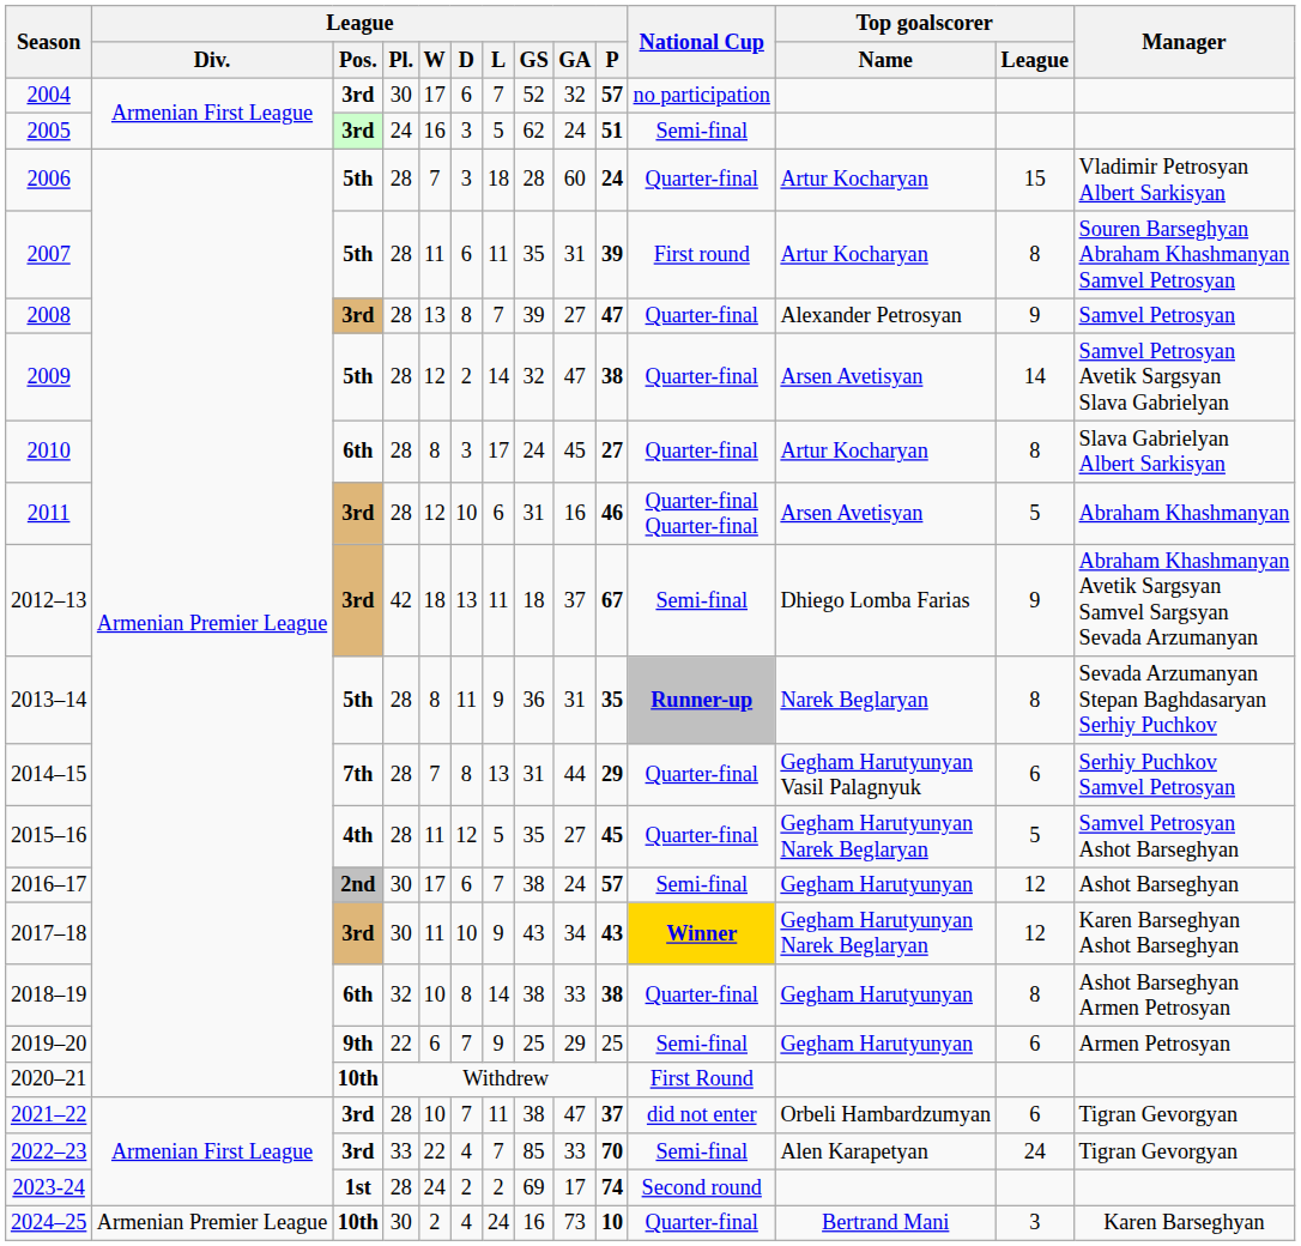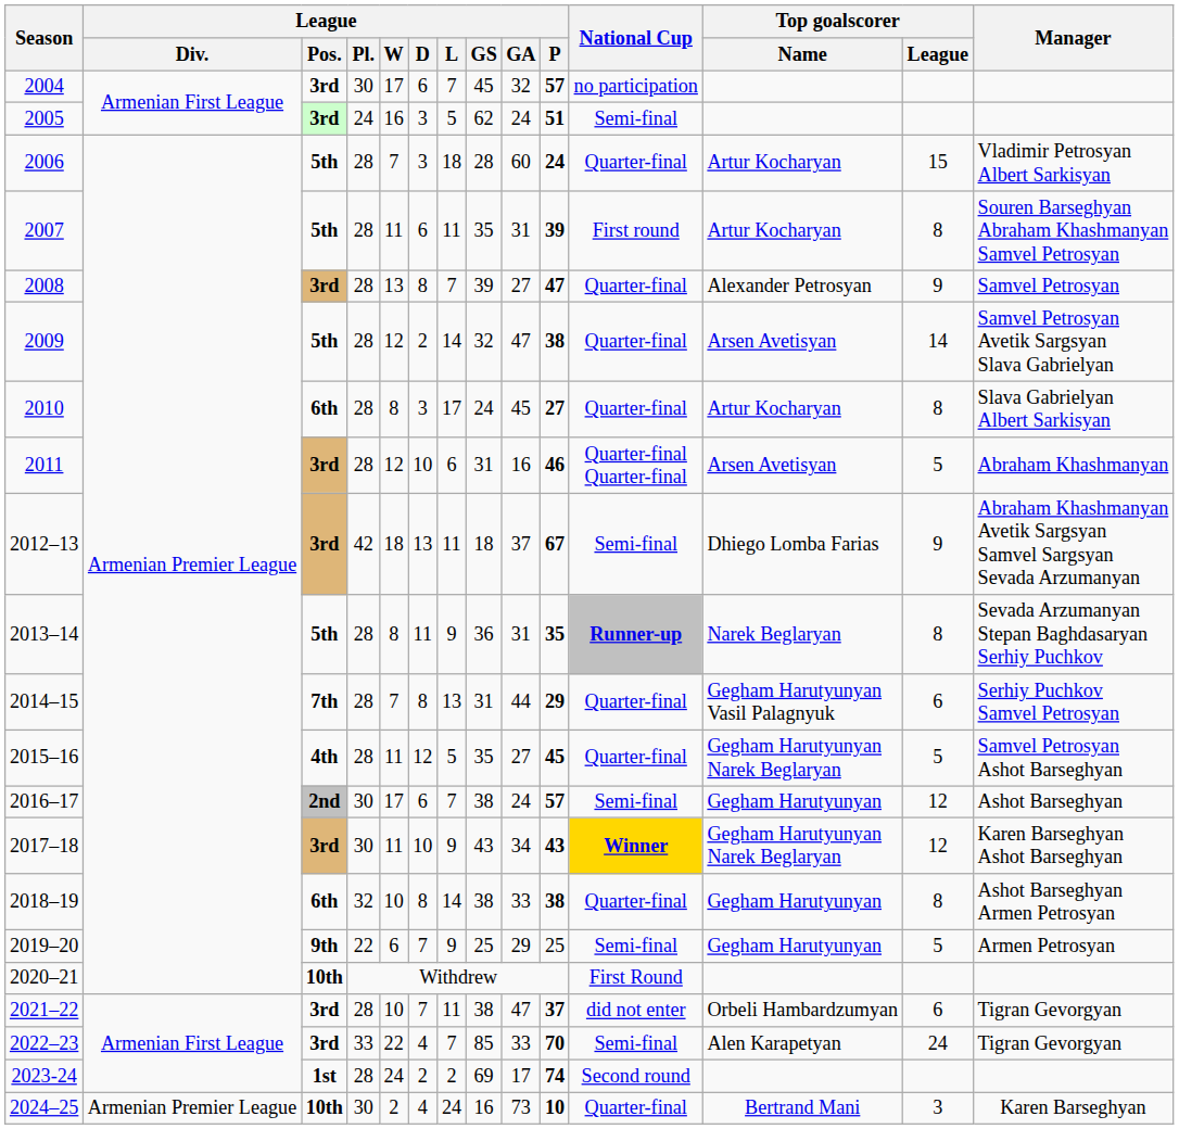 <table class="wikitable mw-collapsible mw-collapsed"  style="font-size:90%; text-align:center;">
 <tr style="background:#efefef;">
 <th rowspan="2">Season</th>
 <th colspan="9">League</th>
 <th rowspan="2"><a href='#'>National Cup</a></th>
 <th colspan="2">Top goalscorer</th>
 <th rowspan="2">Manager</th>
 </tr>
 <tr>
 <th>Div.</th>
 <th>Pos.</th>
 <th>Pl.</th>
 <th>W</th>
 <th>D</th>
 <th>L</th>
 <th>GS</th>
 <th>GA</th>
 <th>P</th>
 <th>Name</th>
 <th>League</th>
 </tr>
 <tr>
 <td align=center><a href='#'>2004</a></td>
 <td rowspan="2" align=center><a href='#'>Armenian First League</a></td>
 <td align=center><strong>3rd</strong></td>
 <td align=center>30</td>
 <td align=center>17</td>
 <td align=center>6</td>
 <td align=center>7</td>
-<td align=center>52</td>
+<td align=center>45</td>
 <td align=center>32</td>
 <td align=center><strong>57</strong></td>
 <td align=center><a href='#'>no participation</a></td>
 <td></td>
 <td></td>
 <td></td>
 </tr>
 <tr>
 <td align=center><a href='#'>2005</a></td>
 <td align=center, style="background:#ccffcc;"><strong>3rd</strong></td>
 <td align=center>24</td>
 <td align=center>16</td>
 <td align=center>3</td>
 <td align=center>5</td>
 <td align=center>62</td>
 <td align=center>24</td>
 <td align=center><strong>51</strong></td>
 <td align=center><a href='#'>Semi-final</a></td>
 <td></td>
 <td></td>
 <td></td>
 </tr>
 <tr>
 <td align=center><a href='#'>2006</a></td>
 <td rowspan="15" align=center><a href='#'>Armenian Premier League</a></td>
 <td align=center><strong>5th</strong></td>
 <td align=center>28</td>
 <td align=center>7</td>
 <td align=center>3</td>
 <td align=center>18</td>
 <td align=center>28</td>
 <td align=center>60</td>
 <td align=center><strong>24</strong></td>
 <td align=center><a href='#'>Quarter-final</a></td>
 <td style="text-align: left;"> <a href='#'>Artur Kocharyan</a></td>
 <td align=center>15</td>
 <td style="text-align: left;"> Vladimir Petrosyan <br>  <a href='#'>Albert Sarkisyan</a></td>
 </tr>
 <tr>
 <td align=center><a href='#'>2007</a></td>
 <td align=center><strong>5th</strong></td>
 <td align=center>28</td>
 <td align=center>11</td>
 <td align=center>6</td>
 <td align=center>11</td>
 <td align=center>35</td>
 <td align=center>31</td>
 <td align=center><strong>39</strong></td>
 <td align=center><a href='#'>First round</a></td>
 <td style="text-align: left;"> <a href='#'>Artur Kocharyan</a></td>
 <td align=center>8</td>
 <td style="text-align: left;"> <a href='#'>Souren Barseghyan</a> <br>  <a href='#'>Abraham Khashmanyan</a> <br>  <a href='#'>Samvel Petrosyan</a></td>
 </tr>
 <tr>
 <td align=center><a href='#'>2008</a></td>
 <td style="text-align:center; background:#deb678;"><strong>3rd</strong></td>
 <td align=center>28</td>
 <td align=center>13</td>
 <td align=center>8</td>
 <td align=center>7</td>
 <td align=center>39</td>
 <td align=center>27</td>
 <td align=center><strong>47</strong></td>
 <td align=center><a href='#'>Quarter-final</a></td>
 <td style="text-align: left;"> Alexander Petrosyan</td>
 <td align=center>9</td>
 <td style="text-align: left;"> <a href='#'>Samvel Petrosyan</a></td>
 </tr>
 <tr>
 <td align=center><a href='#'>2009</a></td>
 <td align=center><strong>5th</strong></td>
 <td align=center>28</td>
 <td align=center>12</td>
 <td align=center>2</td>
 <td align=center>14</td>
 <td align=center>32</td>
 <td align=center>47</td>
 <td align=center><strong>38</strong></td>
 <td align=center><a href='#'>Quarter-final</a></td>
 <td style="text-align: left;"> <a href='#'>Arsen Avetisyan</a></td>
 <td align=center>14</td>
 <td style="text-align: left;"> <a href='#'>Samvel Petrosyan</a> <br>  Avetik Sargsyan <br>  Slava Gabrielyan</td>
 </tr>
 <tr>
 <td align=center><a href='#'>2010</a></td>
 <td align=center><strong>6th</strong></td>
 <td align=center>28</td>
 <td align=center>8</td>
 <td align=center>3</td>
 <td align=center>17</td>
 <td align=center>24</td>
 <td align=center>45</td>
 <td align=center><strong>27</strong></td>
 <td align=center><a href='#'>Quarter-final</a></td>
 <td style="text-align: left;"> <a href='#'>Artur Kocharyan</a></td>
 <td align=center>8</td>
 <td style="text-align: left;"> Slava Gabrielyan <br>  <a href='#'>Albert Sarkisyan</a></td>
 </tr>
 <tr>
 <td align=center><a href='#'>2011</a></td>
 <td style="text-align:center; background:#deb678;"><strong>3rd</strong></td>
 <td align=center>28</td>
 <td align=center>12</td>
 <td align=center>10</td>
 <td align=center>6</td>
 <td align=center>31</td>
 <td align=center>16</td>
 <td align=center><strong>46</strong></td>
 <td align=center><a href='#'>Quarter-final</a> <br> <a href='#'>Quarter-final</a></td>
 <td style="text-align: left;"> <a href='#'>Arsen Avetisyan</a></td>
 <td align=center>5</td>
 <td style="text-align: left;"> <a href='#'>Abraham Khashmanyan</a></td>
 </tr>
 <tr>
 <td align=center>2012–13</td>
 <td style="text-align:center; background:#deb678;"><strong>3rd</strong></td>
 <td align=center>42</td>
 <td align=center>18</td>
 <td align=center>13</td>
 <td align=center>11</td>
 <td align=center>18</td>
 <td align=center>37</td>
 <td align=center><strong>67</strong></td>
 <td align=center><a href='#'>Semi-final</a></td>
 <td style="text-align: left;"> Dhiego Lomba Farias</td>
 <td align=center>9</td>
 <td style="text-align: left;"> <a href='#'>Abraham Khashmanyan</a> <br>  Avetik Sargsyan <br>  Samvel Sargsyan <br>  Sevada Arzumanyan</td>
 </tr>
 <tr>
 <td align=center>2013–14</td>
 <td align=center><strong>5th</strong></td>
 <td align=center>28</td>
 <td align=center>8</td>
 <td align=center>11</td>
 <td align=center>9</td>
 <td align=center>36</td>
 <td align=center>31</td>
 <td align=center><strong>35</strong></td>
 <td style="text-align:center; background:silver;"><strong><a href='#'>Runner-up</a></strong></td>
 <td style="text-align: left;"> <a href='#'>Narek Beglaryan</a></td>
 <td align=center>8</td>
 <td style="text-align: left;"> Sevada Arzumanyan <br>  Stepan Baghdasaryan <br>  <a href='#'>Serhiy Puchkov</a></td>
 </tr>
 <tr>
 <td align=center>2014–15</td>
 <td align=center><strong>7th</strong></td>
 <td align=center>28</td>
 <td align=center>7</td>
 <td align=center>8</td>
 <td align=center>13</td>
 <td align=center>31</td>
 <td align=center>44</td>
 <td align=center><strong>29</strong></td>
 <td align=center><a href='#'>Quarter-final</a></td>
 <td style="text-align: left;"> <a href='#'>Gegham Harutyunyan</a> <br>  Vasil Palagnyuk</td>
 <td align=center>6</td>
 <td style="text-align: left;"> <a href='#'>Serhiy Puchkov</a> <br>  <a href='#'>Samvel Petrosyan</a></td>
 </tr>
 <tr>
 <td align=center>2015–16</td>
 <td align=center><strong>4th</strong></td>
 <td align=center>28</td>
 <td align=center>11</td>
 <td align=center>12</td>
 <td align=center>5</td>
 <td align=center>35</td>
 <td align=center>27</td>
 <td align=center><strong>45</strong></td>
 <td align=center><a href='#'>Quarter-final</a></td>
 <td style="text-align: left;"> <a href='#'>Gegham Harutyunyan</a> <br>  <a href='#'>Narek Beglaryan</a></td>
 <td align=center>5</td>
 <td style="text-align: left;"> <a href='#'>Samvel Petrosyan</a> <br>  Ashot Barseghyan</td>
 </tr>
 <tr>
 <td align=center>2016–17</td>
 <td style="text-align:center; background:silver;"><strong>2nd</strong></td>
 <td align=center>30</td>
 <td align=center>17</td>
 <td align=center>6</td>
 <td align=center>7</td>
 <td align=center>38</td>
 <td align=center>24</td>
 <td align=center><strong>57</strong></td>
 <td align=center><a href='#'>Semi-final</a></td>
 <td style="text-align: left;"> <a href='#'>Gegham Harutyunyan</a></td>
 <td align=center>12</td>
 <td style="text-align: left;"> Ashot Barseghyan</td>
 </tr>
 <tr>
 <td align=center>2017–18</td>
 <td style="text-align:center; background:#deb678;"><strong>3rd</strong></td>
 <td align=center>30</td>
 <td align=center>11</td>
 <td align=center>10</td>
 <td align=center>9</td>
 <td align=center>43</td>
 <td align=center>34</td>
 <td align=center><strong>43</strong></td>
 <td style="text-align:center; background:gold;"><strong><a href='#'>Winner</a></strong></td>
 <td style="text-align: left;"> <a href='#'>Gegham Harutyunyan</a> <br>  <a href='#'>Narek Beglaryan</a></td>
 <td align=center>12</td>
 <td style="text-align: left;"> Karen Barseghyan <br>  Ashot Barseghyan</td>
 </tr>
 <tr>
 <td align=center>2018–19</td>
 <td align=center><strong>6th</strong></td>
 <td align=center>32</td>
 <td align=center>10</td>
 <td align=center>8</td>
 <td align=center>14</td>
 <td align=center>38</td>
 <td align=center>33</td>
 <td align=center><strong>38</strong></td>
 <td style="text-align:center;"><a href='#'>Quarter-final</a></td>
 <td style="text-align: left;"> <a href='#'>Gegham Harutyunyan</a></td>
 <td align=center>8</td>
 <td style="text-align: left;"> Ashot Barseghyan <br>  Armen Petrosyan</td>
 </tr>
 <tr>
 <td align=center>2019–20</td>
 <td align=center><strong>9th</strong></td>
 <td align=center>22</td>
 <td align=center>6</td>
 <td align=center>7</td>
 <td align=center>9</td>
 <td align=center>25</td>
 <td align=center>29</td>
 <td align=center>25</td>
 <td style="text-align:center;"><a href='#'>Semi-final</a></td>
 <td style="text-align: left;"> <a href='#'>Gegham Harutyunyan</a></td>
-<td align=center>6</td>
+<td align=center>5</td>
 <td style="text-align: left;"> Armen Petrosyan</td>
 </tr>
 <tr>
 <td align=center>2020–21</td>
 <td align=center><strong>10th</strong></td>
 <td colspan="7" align=center>Withdrew</td>
 <td style="text-align:center;"><a href='#'>First Round</a></td>
 <td style="text-align: left;"></td>
 <td align=center></td>
 <td style="text-align: left;"></td>
 </tr>
 <tr>
 <td align=center><a href='#'>2021–22</a></td>
 <td rowspan="3" align=center><a href='#'>Armenian First League</a></td>
 <td align=center><strong>3rd</strong></td>
 <td align=center>28</td>
 <td align=center>10</td>
 <td align=center>7</td>
 <td align=center>11</td>
 <td align=center>38</td>
 <td align=center>47</td>
 <td align=center><strong>37</strong></td>
 <td style="text-align:center;"><a href='#'>did not enter</a></td>
 <td style="text-align: left;"> Orbeli Hambardzumyan</td>
 <td align=center>6</td>
 <td style="text-align: left;"> Tigran Gevorgyan</td>
 </tr>
 <tr>
 <td align=center><a href='#'>2022–23</a></td>
 <td align=center><strong>3rd</strong></td>
 <td align=center>33</td>
 <td align=center>22</td>
 <td align=center>4</td>
 <td align=center>7</td>
 <td align=center>85</td>
 <td align=center>33</td>
 <td align=center><strong>70</strong></td>
 <td style="text-align:center;"><a href='#'>Semi-final</a></td>
 <td style="text-align: left;"> Alen Karapetyan</td>
 <td align=center>24</td>
 <td style="text-align: left;"> Tigran Gevorgyan</td>
 </tr>
 <tr>
 <td align=center><a href='#'>2023-24</a></td>
 <td align=center; background:yellow;><strong>1st</strong></td>
 <td align=center>28</td>
 <td align=center>24</td>
 <td align=center>2</td>
 <td align=center>2</td>
 <td align=center>69</td>
 <td align=center>17</td>
 <td align=center><strong>74</strong></td>
 <td align=center><a href='#'>Second round</a></td>
 <td></td>
 <td></td>
 <td></td>
 </tr>
 <tr>
 <td align=center><a href='#'>2024–25</a></td>
 <td align=center>Armenian Premier League</td>
 <td align=center; background:pink;><strong>10th</strong></td>
 <td align=center>30</td>
 <td align=center>2</td>
 <td align=center>4</td>
 <td align=center>24</td>
 <td align=center>16</td>
 <td align=center>73</td>
 <td align=center><strong>10</strong></td>
 <td align=center><a href='#'>Quarter-final</a></td>
 <td> <a href='#'>Bertrand Mani</a></td>
 <td>3</td>
 <td> Karen Barseghyan</td>
 </tr>
 </table>
